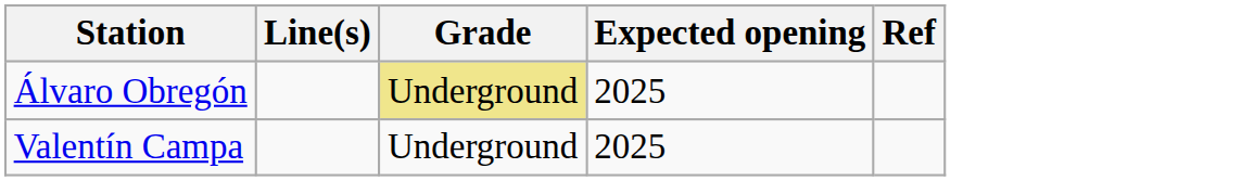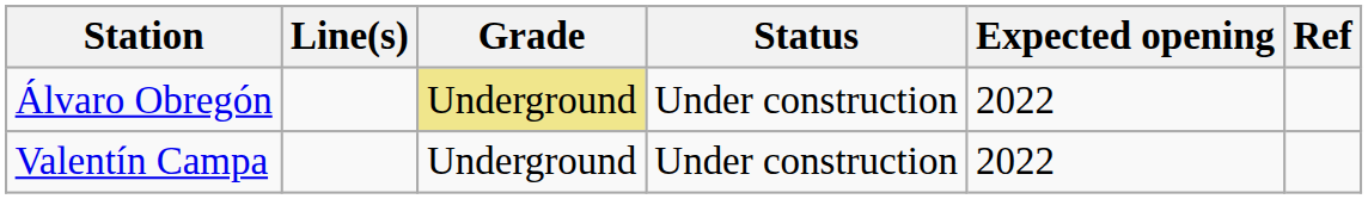 <table class="wikitable sortable plainrowheaders">
 <tr>
 <th scope=col>Station</th>
 <th scope=col>Line(s)</th>
 <th scope=col>Grade</th>
+<th scope=col>Status</th>
 <th scope=col>Expected opening</th>
 <th scope=col class="unsortable">Ref</th>
 </tr>
 <tr>
 <td><a href='#'>Álvaro Obregón</a></td>
 <td></td>
 <td style="background: khaki;">Underground</td>
-<td>2025</td>
+<td>Under construction</td>
+<td>2022</td>
 <td align=center></td>
 </tr>
 <tr>
 <td><a href='#'>Valentín Campa</a></td>
 <td></td>
 <td>Underground</td>
-<td>2025</td>
+<td>Under construction</td>
+<td>2022</td>
 <td align=center></td>
 </tr>
 </table>
